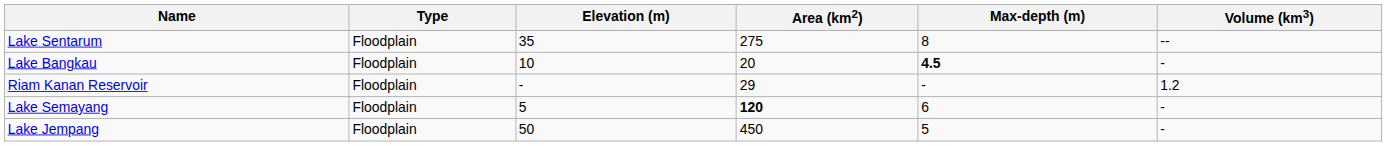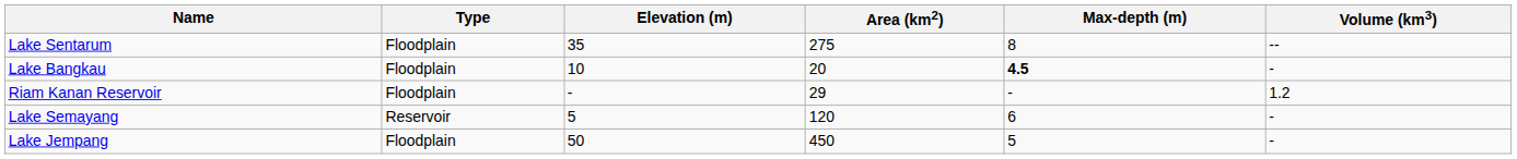 <table class="wikitable sortable" style="width:100%;">
 <tr>
 <th>Name</th>
 <th>Type</th>
 <th>Elevation (m)</th>
 <th>Area (km<sup>2</sup>)</th>
 <th>Max-depth (m)</th>
 <th>Volume (km<sup>3</sup>)</th>
 </tr>
 <tr>
 <td><a href='#'>Lake Sentarum</a></td>
 <td>Floodplain</td>
 <td>35</td>
 <td>275</td>
 <td>8</td>
 <td>--</td>
 </tr>
 <tr>
 <td><a href='#'>Lake Bangkau</a></td>
 <td>Floodplain</td>
 <td>10</td>
 <td>20</td>
 <td><strong>4.5</strong></td>
 <td>-</td>
 </tr>
 <tr>
 <td><a href='#'>Riam Kanan Reservoir</a></td>
 <td>Floodplain</td>
 <td>-</td>
 <td>29</td>
 <td>-</td>
 <td>1.2</td>
 </tr>
 <tr>
 <td><a href='#'>Lake Semayang</a></td>
-<td>Floodplain</td>
+<td>Reservoir</td>
 <td>5</td>
-<td><strong>120</strong></td>
+<td>120</td>
 <td>6</td>
 <td>-</td>
 </tr>
 <tr>
 <td><a href='#'>Lake Jempang</a></td>
 <td>Floodplain</td>
 <td>50</td>
 <td>450</td>
 <td>5</td>
 <td>-</td>
 </tr>
 </table>
